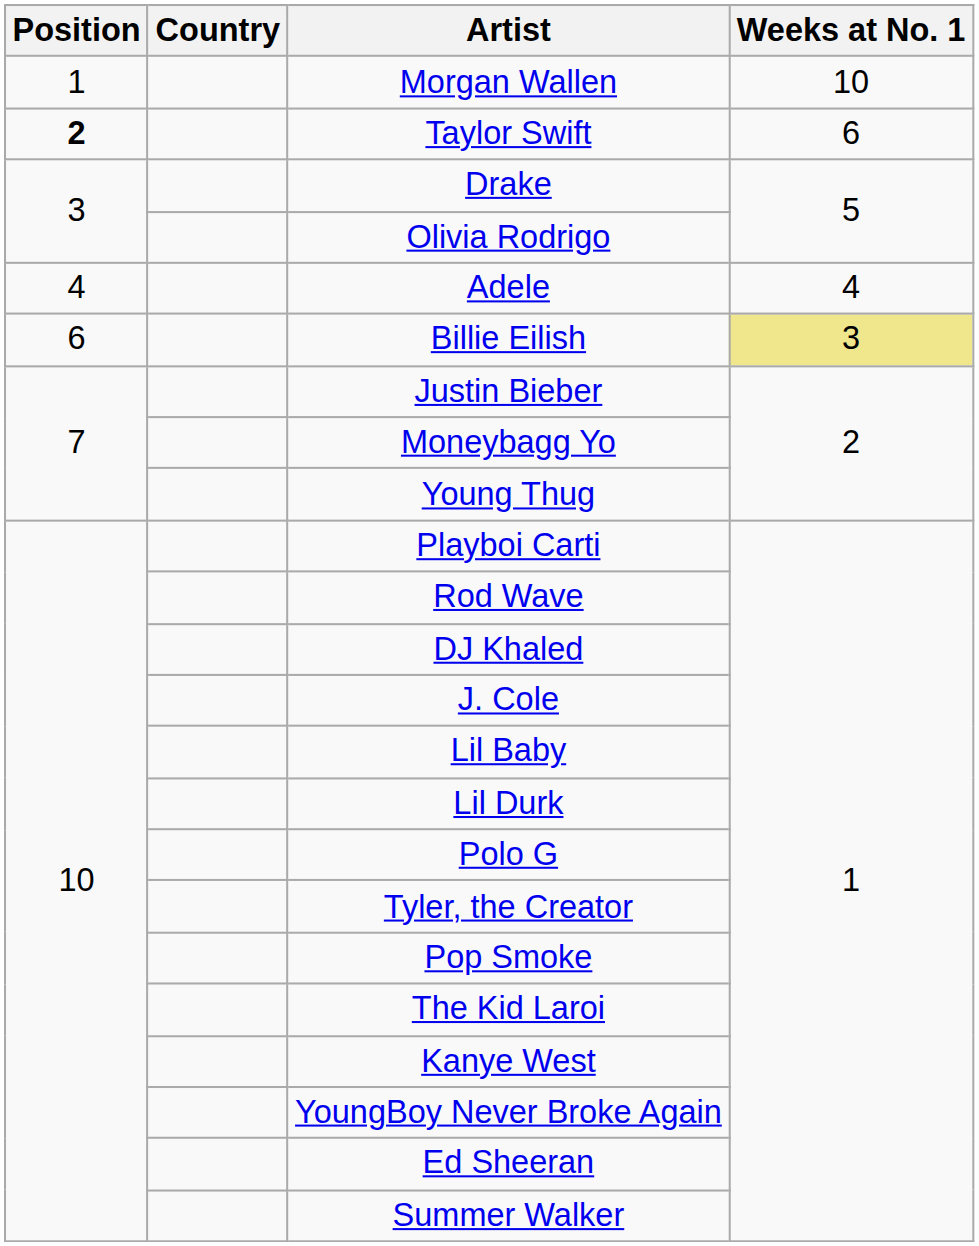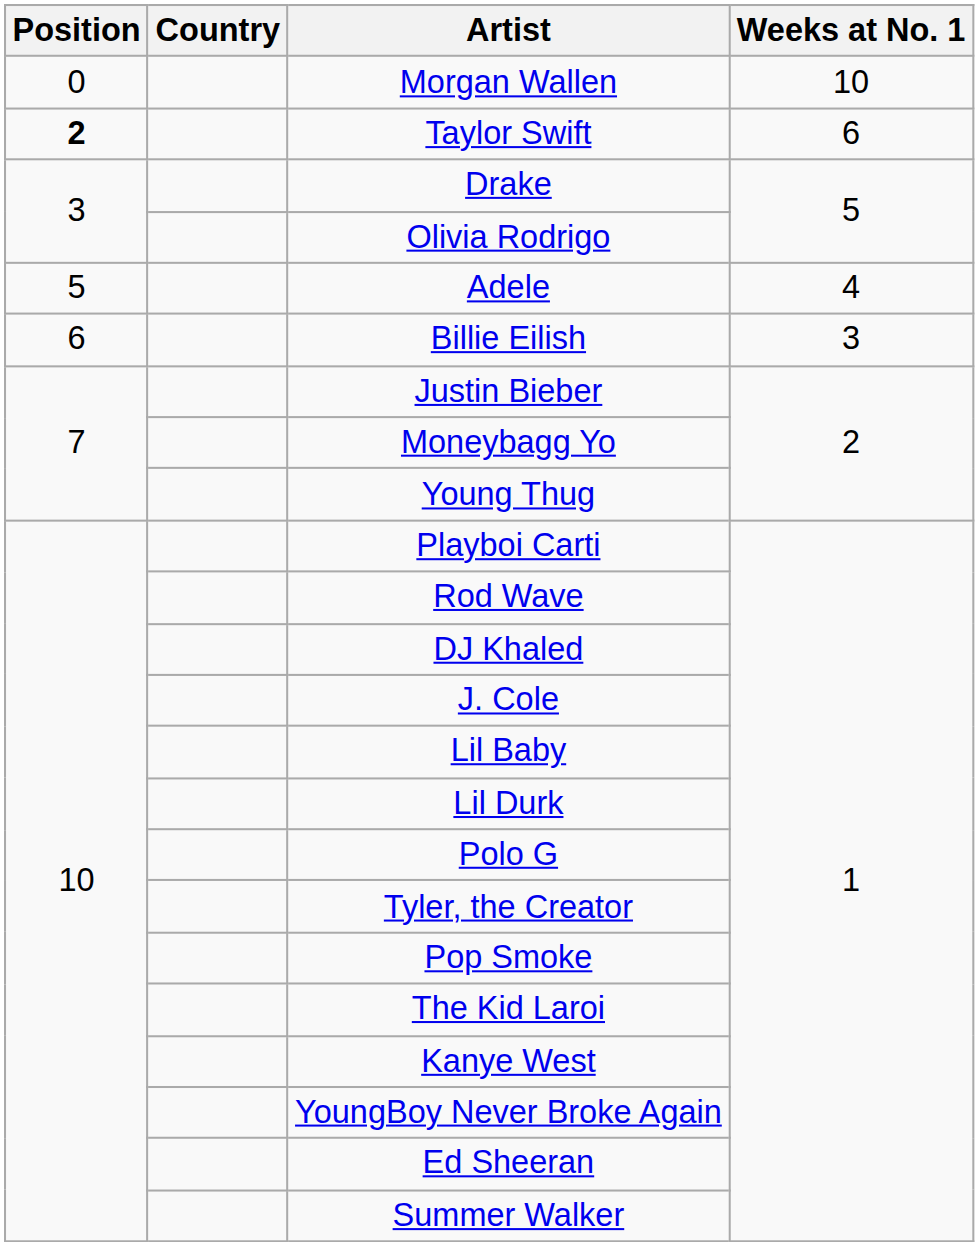 <table class="wikitable plainrowheaders" style="text-align:center;">
 <tr>
 <th>Position </th>
 <th>Country</th>
 <th>Artist</th>
 <th>Weeks at No. 1</th>
 </tr>
 <tr>
-<td>1</td>
+<td>0</td>
 <td></td>
 <td><a href='#'>Morgan Wallen</a></td>
 <td>10</td>
 </tr>
 <tr>
 <td><strong>2</strong></td>
 <td></td>
 <td><a href='#'>Taylor Swift</a></td>
 <td>6</td>
 </tr>
 <tr>
 <td rowspan=2>3</td>
 <td></td>
 <td><a href='#'>Drake</a></td>
 <td rowspan=2>5</td>
 </tr>
 <tr>
 <td></td>
 <td><a href='#'>Olivia Rodrigo</a></td>
 </tr>
 <tr>
-<td>4</td>
+<td>5</td>
 <td></td>
 <td><a href='#'>Adele</a></td>
 <td>4</td>
 </tr>
 <tr>
 <td>6</td>
 <td></td>
 <td><a href='#'>Billie Eilish</a></td>
-<td style="background: khaki;">3</td>
+<td>3</td>
 </tr>
 <tr>
 <td rowspan="3">7</td>
 <td></td>
 <td><a href='#'>Justin Bieber</a></td>
 <td rowspan="3">2</td>
 </tr>
 <tr>
 <td></td>
 <td><a href='#'>Moneybagg Yo</a></td>
 </tr>
 <tr>
 <td></td>
 <td><a href='#'>Young Thug</a></td>
 </tr>
 <tr>
 <td rowspan="15">10</td>
 <td></td>
 <td><a href='#'>Playboi Carti</a></td>
 <td rowspan="15">1</td>
 </tr>
 <tr>
 <td></td>
 <td><a href='#'>Rod Wave</a></td>
 </tr>
 <tr>
 <td></td>
 <td><a href='#'>DJ Khaled</a></td>
 </tr>
 <tr>
 <td></td>
 <td><a href='#'>J. Cole</a></td>
 </tr>
 <tr>
 <td></td>
 <td><a href='#'>Lil Baby</a></td>
 </tr>
 <tr>
 <td></td>
 <td><a href='#'>Lil Durk</a></td>
 </tr>
 <tr>
 <td></td>
 <td><a href='#'>Polo G</a></td>
 </tr>
 <tr>
 <td></td>
 <td><a href='#'>Tyler, the Creator</a></td>
 </tr>
 <tr>
 <td></td>
 <td><a href='#'>Pop Smoke</a></td>
 </tr>
 <tr>
 <td></td>
 <td><a href='#'>The Kid Laroi</a></td>
 </tr>
 <tr>
 <td></td>
 <td><a href='#'>Kanye West</a></td>
 </tr>
 <tr>
 <td></td>
 <td><a href='#'>YoungBoy Never Broke Again</a></td>
 </tr>
 <tr>
 <td></td>
 <td><a href='#'>Ed Sheeran</a></td>
 </tr>
 <tr>
 <td></td>
 <td><a href='#'>Summer Walker</a></td>
 </tr>
 </table>
